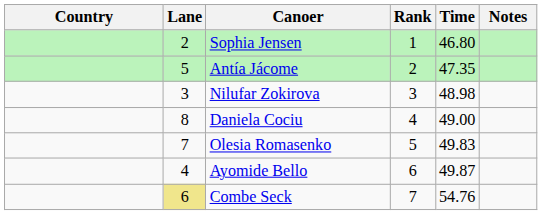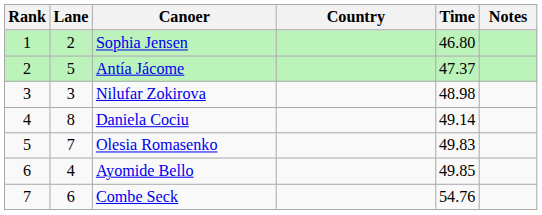 <table class="wikitable sortable" style="text-align:center;">
 <tr>
-<th width=150>Country</th>
+<th width=30>Rank</th>
 <th width=30>Lane</th>
 <th width=175>Canoer</th>
-<th width=30>Rank</th>
+<th width=150>Country</th>
 <th width=30>Time</th>
 <th width=50>Notes</th>
 </tr>
 <tr bgcolor=bbf3bb>
-<td align=left></td>
+<td>1</td>
 <td>2</td>
 <td align=left><a href='#'>Sophia Jensen</a></td>
-<td>1</td>
+<td align=left></td>
 <td>46.80</td>
 <td></td>
 </tr>
 <tr bgcolor=bbf3bb>
-<td align=left></td>
+<td>2</td>
 <td>5</td>
 <td align=left><a href='#'>Antía Jácome</a></td>
-<td>2</td>
-<td>47.35</td>
+<td align=left></td>
+<td>47.37</td>
 <td></td>
 </tr>
 <tr>
-<td align=left></td>
+<td>3</td>
 <td>3</td>
 <td align=left><a href='#'>Nilufar Zokirova</a></td>
-<td>3</td>
+<td align=left></td>
 <td>48.98</td>
 <td></td>
 </tr>
 <tr>
-<td align=left></td>
+<td>4</td>
 <td>8</td>
 <td align=left><a href='#'>Daniela Cociu</a></td>
-<td>4</td>
-<td>49.00</td>
+<td align=left></td>
+<td>49.14</td>
 <td></td>
 </tr>
 <tr>
-<td align=left></td>
+<td>5</td>
 <td>7</td>
 <td align=left><a href='#'>Olesia Romasenko</a></td>
-<td>5</td>
+<td align=left></td>
 <td>49.83</td>
 <td></td>
 </tr>
 <tr>
-<td align=left></td>
+<td>6</td>
 <td>4</td>
 <td align=left><a href='#'>Ayomide Bello</a></td>
-<td>6</td>
-<td>49.87</td>
+<td align=left></td>
+<td>49.85</td>
 <td></td>
 </tr>
 <tr>
+<td>7</td>
+<td>6</td>
+<td align=left><a href='#'>Combe Seck</a></td>
 <td align=left></td>
-<td style="background: khaki;">6</td>
-<td align=left><a href='#'>Combe Seck</a></td>
-<td>7</td>
 <td>54.76</td>
 <td></td>
 </tr>
 </table>
